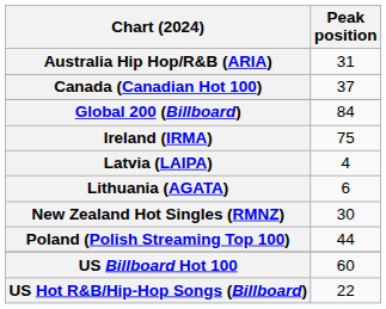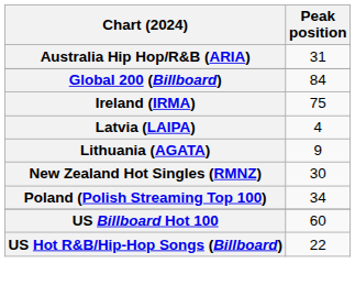 <table class="wikitable sortable plainrowheaders" style="text-align:center">
 <tr>
 <th scope="col">Chart (2024)</th>
 <th scope="col">Peak<br>position</th>
 </tr>
 <tr>
 <th scope="row">Australia Hip Hop/R&B (<a href='#'>ARIA</a>)</th>
 <td>31</td>
-</tr>
-<tr>
-<th scope="row">Canada (<a href='#'>Canadian Hot 100</a>)</th>
-<td>37</td>
 </tr>
 <tr>
 </tr>
 <tr>
 <th scope="row"><a href='#'>Global 200</a> (<em><a href='#'>Billboard</a></em>)</th>
 <td>84</td>
 </tr>
 <tr>
 <th scope="row">Ireland (<a href='#'>IRMA</a>)</th>
 <td>75</td>
 </tr>
 <tr>
 <th scope="row">Latvia (<a href='#'>LAIPA</a>)</th>
 <td>4</td>
 </tr>
 <tr>
 <th scope="row">Lithuania (<a href='#'>AGATA</a>)</th>
-<td>6</td>
+<td>9</td>
 </tr>
 <tr>
 <th scope="row">New Zealand Hot Singles (<a href='#'>RMNZ</a>)</th>
 <td>30</td>
 </tr>
 <tr>
 <th scope="row">Poland (<a href='#'>Polish Streaming Top 100</a>)</th>
-<td>44</td>
+<td>34</td>
 </tr>
 <tr>
 </tr>
 <tr>
 </tr>
 <tr>
 </tr>
 <tr>
 </tr>
 <tr>
 <th scope="row">US <a href='#'><em>Billboard</em> Hot 100</a></th>
 <td>60</td>
 </tr>
 <tr>
 <th scope="row">US <a href='#'>Hot R&B/Hip-Hop Songs</a> (<em><a href='#'>Billboard</a></em>)</th>
 <td>22</td>
 </tr>
 </table>
